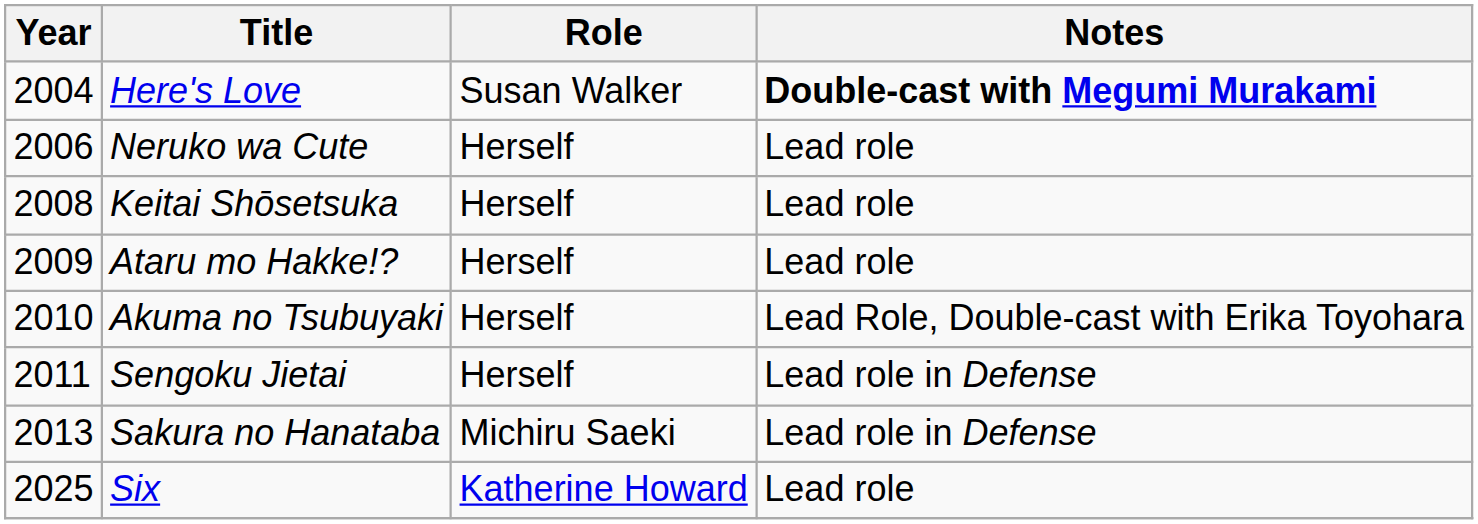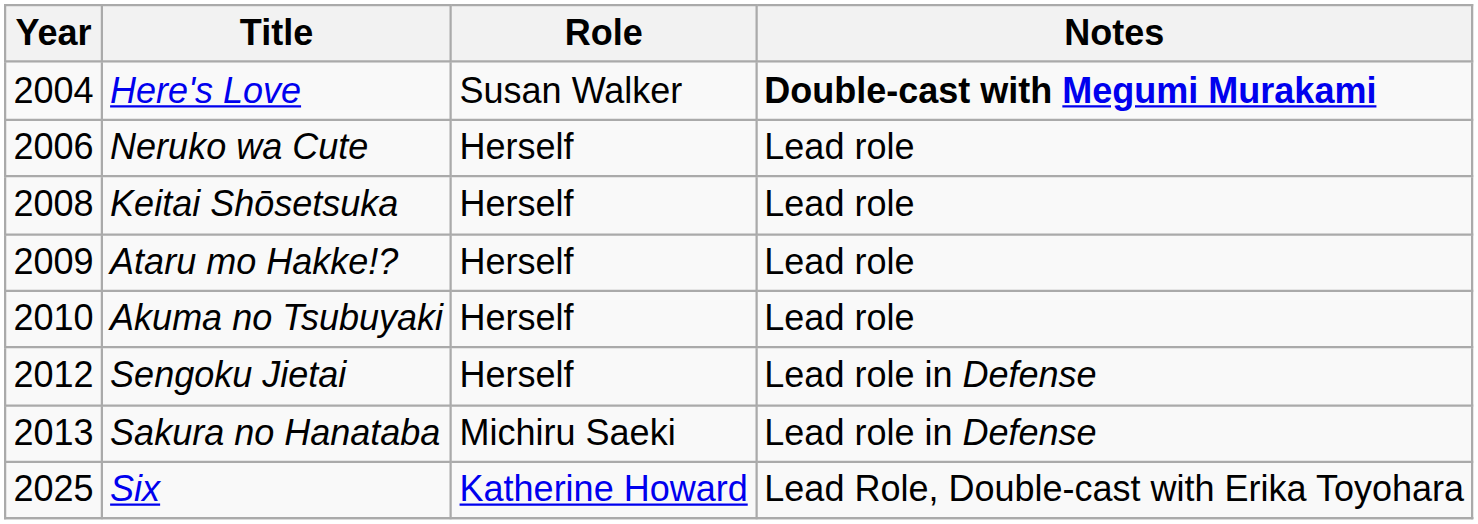 <table class="wikitable sortable">
 <tr>
 <th>Year</th>
 <th>Title</th>
 <th>Role</th>
 <th class="unsortable">Notes</th>
 </tr>
 <tr>
 <td>2004</td>
 <td><em><a href='#'>Here's Love</a></em></td>
 <td>Susan Walker</td>
 <td><strong>Double-cast with <a href='#'>Megumi Murakami</a></strong></td>
 </tr>
 <tr>
 <td>2006</td>
 <td><em>Neruko wa Cute</em></td>
 <td>Herself</td>
 <td>Lead role</td>
 </tr>
 <tr>
 <td>2008</td>
 <td><em>Keitai Shōsetsuka</em></td>
 <td>Herself</td>
 <td>Lead role</td>
 </tr>
 <tr>
 <td>2009</td>
 <td><em>Ataru mo Hakke!?</em></td>
 <td>Herself</td>
 <td>Lead role</td>
 </tr>
 <tr>
 <td>2010</td>
 <td><em>Akuma no Tsubuyaki</em></td>
 <td>Herself</td>
-<td>Lead Role, Double-cast with Erika Toyohara</td>
+<td>Lead role</td>
 </tr>
 <tr>
-<td>2011</td>
+<td>2012</td>
 <td><em>Sengoku Jietai</em></td>
 <td>Herself</td>
 <td>Lead role in <em>Defense</em></td>
 </tr>
 <tr>
 <td>2013</td>
 <td><em>Sakura no Hanataba</em></td>
 <td>Michiru Saeki</td>
 <td>Lead role in <em>Defense</em></td>
 </tr>
 <tr>
 <td>2025</td>
 <td><em><a href='#'>Six</a></em></td>
 <td><a href='#'>Katherine Howard</a></td>
-<td>Lead role</td>
+<td>Lead Role, Double-cast with Erika Toyohara</td>
 </tr>
 <tr>
 </tr>
 </table>
